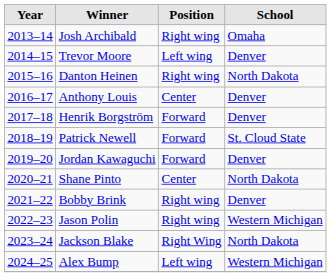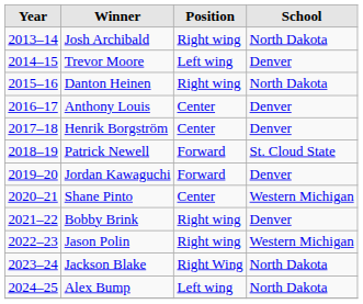 <table class="wikitable sortable">
 <tr>
 <th style="background:#e5e5e5;">Year</th>
 <th style="background:#e5e5e5;">Winner</th>
 <th style="background:#e5e5e5;">Position</th>
 <th style="background:#e5e5e5;">School</th>
 </tr>
 <tr>
 <td><a href='#'>2013–14</a></td>
 <td><a href='#'>Josh Archibald</a></td>
 <td><a href='#'>Right wing</a></td>
-<td><a href='#'>Omaha</a></td>
+<td><a href='#'>North Dakota</a></td>
 </tr>
 <tr>
 <td><a href='#'>2014–15</a></td>
 <td><a href='#'>Trevor Moore</a></td>
 <td><a href='#'>Left wing</a></td>
 <td><a href='#'>Denver</a></td>
 </tr>
 <tr>
 <td><a href='#'>2015–16</a></td>
 <td><a href='#'>Danton Heinen</a></td>
 <td><a href='#'>Right wing</a></td>
 <td><a href='#'>North Dakota</a></td>
 </tr>
 <tr>
 <td><a href='#'>2016–17</a></td>
 <td><a href='#'>Anthony Louis</a></td>
 <td><a href='#'>Center</a></td>
 <td><a href='#'>Denver</a></td>
 </tr>
 <tr>
 <td><a href='#'>2017–18</a></td>
 <td><a href='#'>Henrik Borgström</a></td>
-<td><a href='#'>Forward</a></td>
+<td><a href='#'>Center</a></td>
 <td><a href='#'>Denver</a></td>
 </tr>
 <tr>
 <td><a href='#'>2018–19</a></td>
 <td><a href='#'>Patrick Newell</a></td>
 <td><a href='#'>Forward</a></td>
 <td><a href='#'>St. Cloud State</a></td>
 </tr>
 <tr>
 <td><a href='#'>2019–20</a></td>
 <td><a href='#'>Jordan Kawaguchi</a></td>
 <td><a href='#'>Forward</a></td>
 <td><a href='#'>Denver</a></td>
 </tr>
 <tr>
 <td><a href='#'>2020–21</a></td>
 <td><a href='#'>Shane Pinto</a></td>
 <td><a href='#'>Center</a></td>
-<td><a href='#'>North Dakota</a></td>
+<td><a href='#'>Western Michigan</a></td>
 </tr>
 <tr>
 <td><a href='#'>2021–22</a></td>
 <td><a href='#'>Bobby Brink</a></td>
 <td><a href='#'>Right wing</a></td>
 <td><a href='#'>Denver</a></td>
 </tr>
 <tr>
 <td><a href='#'>2022–23</a></td>
 <td><a href='#'>Jason Polin</a></td>
 <td><a href='#'>Right wing</a></td>
 <td><a href='#'>Western Michigan</a></td>
 </tr>
 <tr>
 <td><a href='#'>2023–24</a></td>
 <td><a href='#'>Jackson Blake</a></td>
 <td><a href='#'>Right Wing</a></td>
 <td><a href='#'>North Dakota</a></td>
 </tr>
 <tr>
 <td><a href='#'>2024–25</a></td>
 <td><a href='#'>Alex Bump</a></td>
 <td><a href='#'>Left wing</a></td>
-<td><a href='#'>Western Michigan</a></td>
+<td><a href='#'>North Dakota</a></td>
 </tr>
 <tr>
 </tr>
 </table>
